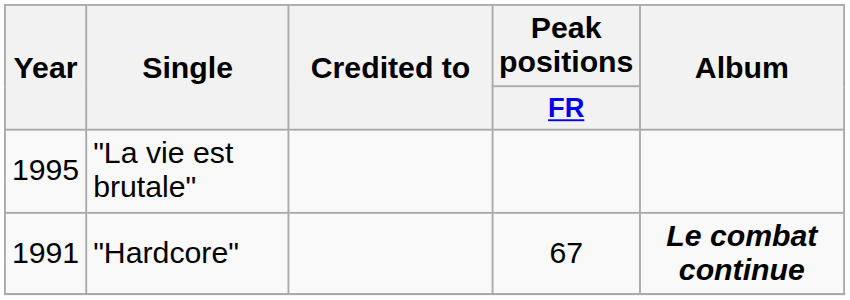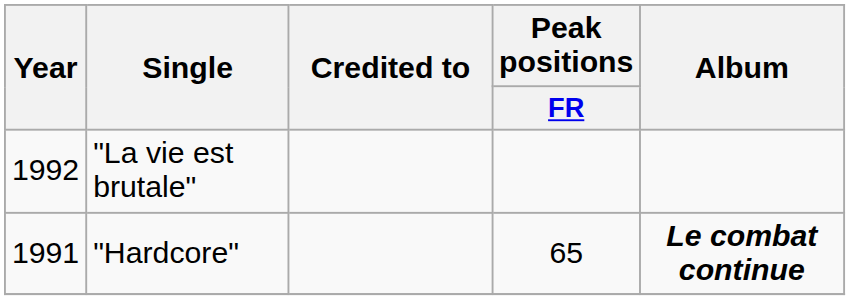 <table class="wikitable">
 <tr>
 <th align="center" rowspan="2" width="10">Year</th>
 <th align="center" rowspan="2" width="100">Single</th>
 <th align="center" rowspan="2" width="100">Credited to</th>
 <th align="center" colspan="1" width="30">Peak positions</th>
 <th align="center" rowspan="2" width="100">Album</th>
 </tr>
 <tr>
 <th scope="col" style="width:3em;font-size:90%;"><a href='#'>FR</a><br></th>
 </tr>
 <tr>
-<td align="center" rowspan="1">1995</td>
+<td align="center" rowspan="1">1992</td>
 <td>"La vie est brutale"</td>
 <td></td>
 <td align="center"></td>
 <td align="center"></td>
 </tr>
 <tr>
 <td align="center" rowspan="1">1991</td>
 <td>"Hardcore"</td>
 <td></td>
-<td align="center">67</td>
+<td align="center">65</td>
 <td align="center"><strong><em>Le combat continue</em></strong></td>
 </tr>
 <tr>
 </tr>
 </table>
